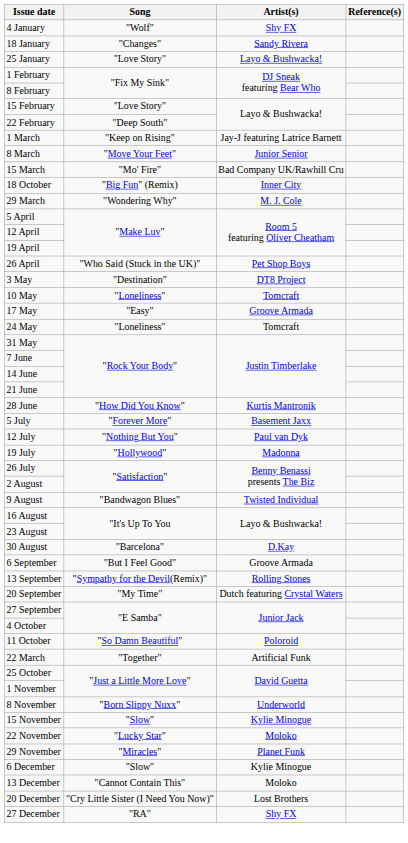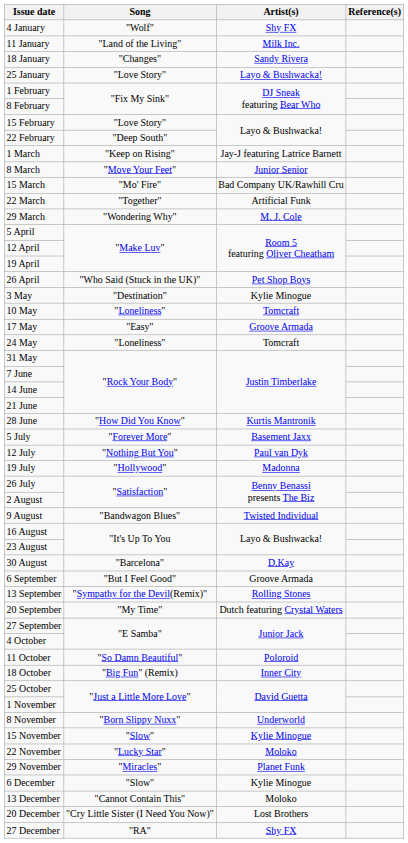 <table class="wikitable">
 <tr>
 <th style="text-align:center;">Issue date</th>
 <th style="text-align:center;">Song</th>
 <th style="text-align:center;">Artist(s)</th>
 <th style="text-align:center;">Reference(s)</th>
 </tr>
 <tr>
 <td>4 January</td>
 <td style="text-align:center;">"Wolf"</td>
 <td style="text-align:center;"><a href='#'>Shy FX</a></td>
+<td style="text-align:center;"></td>
+</tr>
+<tr>
+<td>11 January</td>
+<td style="text-align:center;">"Land of the Living"</td>
+<td style="text-align:center;"><a href='#'>Milk Inc.</a></td>
 <td style="text-align:center;"></td>
 </tr>
 <tr>
 <td>18 January</td>
 <td style="text-align:center;">"Changes"</td>
 <td style="text-align:center;"><a href='#'>Sandy Rivera</a></td>
 <td style="text-align:center;"></td>
 </tr>
 <tr>
 <td>25 January</td>
 <td style="text-align:center;">"Love Story"</td>
 <td style="text-align:center;"><a href='#'>Layo & Bushwacka!</a></td>
 <td style="text-align:center;"></td>
 </tr>
 <tr>
 <td>1 February</td>
 <td style="text-align:center;" rowspan=2>"Fix My Sink"</td>
 <td style="text-align:center;" rowspan=2><a href='#'>DJ Sneak</a><br>featuring <a href='#'>Bear Who</a></td>
 <td style="text-align:center;"></td>
 </tr>
 <tr>
 <td>8 February</td>
 <td style="text-align:center;"></td>
 </tr>
 <tr>
 <td>15 February</td>
 <td style="text-align:center;">"Love Story"</td>
 <td style="text-align:center;" rowspan="2">Layo & Bushwacka!</td>
 <td style="text-align:center;"></td>
 </tr>
 <tr>
 <td>22 February</td>
 <td style="text-align:center;">"Deep South"</td>
 <td style="text-align:center;"></td>
 </tr>
 <tr>
 <td>1 March</td>
 <td style="text-align:center;">"Keep on Rising"</td>
 <td style="text-align:center;">Jay-J featuring Latrice Barnett</td>
 <td style="text-align:center;"></td>
 </tr>
 <tr>
 <td>8 March</td>
 <td style="text-align:center;">"<a href='#'>Move Your Feet</a>"</td>
 <td style="text-align:center;"><a href='#'>Junior Senior</a></td>
 <td style="text-align:center;"></td>
 </tr>
 <tr>
 <td>15 March</td>
 <td style="text-align:center;">"Mo' Fire"</td>
 <td style="text-align:center;">Bad Company UK/Rawhill Cru</td>
 <td style="text-align:center;"></td>
 </tr>
 <tr>
-<td>18 October</td>
-<td style="text-align:center;">"<a href='#'>Big Fun</a>" (Remix)</td>
-<td style="text-align:center;"><a href='#'>Inner City</a></td>
+<td>22 March</td>
+<td style="text-align:center;">"Together"</td>
+<td style="text-align:center;">Artificial Funk</td>
 <td style="text-align:center;"></td>
 </tr>
 <tr>
 <td>29 March</td>
 <td style="text-align:center;">"Wondering Why"</td>
 <td style="text-align:center;"><a href='#'>M. J. Cole</a></td>
 <td style="text-align:center;"></td>
 </tr>
 <tr>
 <td>5 April</td>
 <td style="text-align:center;" rowspan=3>"<a href='#'>Make Luv</a>"</td>
 <td style="text-align:center;" rowspan=3><a href='#'>Room 5</a><br>featuring <a href='#'>Oliver Cheatham</a></td>
 <td style="text-align:center;"></td>
 </tr>
 <tr>
 <td>12 April</td>
 <td style="text-align:center;"></td>
 </tr>
 <tr>
 <td>19 April</td>
 <td style="text-align:center;"></td>
 </tr>
 <tr>
 <td>26 April</td>
 <td style="text-align:center;">"Who Said (Stuck in the UK)"</td>
 <td style="text-align:center;"><a href='#'>Pet Shop Boys</a></td>
 <td style="text-align:center;"></td>
 </tr>
 <tr>
 <td>3 May</td>
 <td style="text-align:center;">"Destination"</td>
-<td style="text-align:center;"><a href='#'>DT8 Project</a></td>
+<td style="text-align:center;">Kylie Minogue</td>
 <td style="text-align:center;"></td>
 </tr>
 <tr>
 <td>10 May</td>
 <td style="text-align:center;">"<a href='#'>Loneliness</a>"</td>
 <td style="text-align:center;"><a href='#'>Tomcraft</a></td>
 <td style="text-align:center;"></td>
 </tr>
 <tr>
 <td>17 May</td>
 <td style="text-align:center;">"Easy"</td>
 <td style="text-align:center;"><a href='#'>Groove Armada</a></td>
 <td style="text-align:center;"></td>
 </tr>
 <tr>
 <td>24 May</td>
 <td style="text-align:center;">"Loneliness"</td>
 <td style="text-align:center;">Tomcraft</td>
 <td style="text-align:center;"></td>
 </tr>
 <tr>
 <td>31 May</td>
 <td style="text-align:center;" rowspan="4">"<a href='#'>Rock Your Body</a>"</td>
 <td style="text-align:center;" rowspan="4"><a href='#'>Justin Timberlake</a></td>
 <td style="text-align:center;"></td>
 </tr>
 <tr>
 <td>7 June</td>
 <td style="text-align:center;"></td>
 </tr>
 <tr>
 <td>14 June</td>
 <td style="text-align:center;"></td>
 </tr>
 <tr>
 <td>21 June</td>
 <td style="text-align:center;"></td>
 </tr>
 <tr>
 <td>28 June</td>
 <td style="text-align:center;">"<a href='#'>How Did You Know</a>"</td>
 <td style="text-align:center;"><a href='#'>Kurtis Mantronik</a></td>
 <td style="text-align:center;"></td>
 </tr>
 <tr>
 <td>5 July</td>
 <td style="text-align:center;">"<a href='#'>Forever More</a>"</td>
 <td style="text-align:center;"><a href='#'>Basement Jaxx</a></td>
 <td style="text-align:center;"></td>
 </tr>
 <tr>
 <td>12 July</td>
 <td style="text-align:center;">"<a href='#'>Nothing But You</a>"</td>
 <td style="text-align:center;"><a href='#'>Paul van Dyk</a></td>
 <td style="text-align:center;"></td>
 </tr>
 <tr>
 <td>19 July</td>
 <td style="text-align:center;">"<a href='#'>Hollywood</a>"</td>
 <td style="text-align:center;"><a href='#'>Madonna</a></td>
 <td style="text-align:center;"></td>
 </tr>
 <tr>
 <td>26 July</td>
 <td style="text-align:center;" rowspan=2>"<a href='#'>Satisfaction</a>"</td>
 <td style="text-align:center;" rowspan=2><a href='#'>Benny Benassi</a><br>presents <a href='#'>The Biz</a></td>
 <td style="text-align:center;"></td>
 </tr>
 <tr>
 <td>2 August</td>
 <td style="text-align:center;"></td>
 </tr>
 <tr>
 <td>9 August</td>
 <td style="text-align:center;">"Bandwagon Blues"</td>
 <td style="text-align:center;"><a href='#'>Twisted Individual</a></td>
 <td style="text-align:center;"></td>
 </tr>
 <tr>
 <td>16 August</td>
 <td style="text-align:center;" rowspan="2">"It's Up To You</td>
 <td style="text-align:center;" rowspan="2">Layo & Bushwacka!</td>
 <td style="text-align:center;"></td>
 </tr>
 <tr>
 <td>23 August</td>
 <td style="text-align:center;"></td>
 </tr>
 <tr>
 <td>30 August</td>
 <td style="text-align:center;">"Barcelona"</td>
 <td style="text-align:center;"><a href='#'>D.Kay</a></td>
 <td style="text-align:center;"></td>
 </tr>
 <tr>
 <td>6 September</td>
 <td style="text-align:center;">"But I Feel Good"</td>
 <td style="text-align:center;">Groove Armada</td>
 <td style="text-align:center;"></td>
 </tr>
 <tr>
 <td>13 September</td>
 <td style="text-align:center;">"<a href='#'>Sympathy for the Devil</a>(Remix)"</td>
 <td style="text-align:center;"><a href='#'>Rolling Stones</a></td>
 <td style="text-align:center;"></td>
 </tr>
 <tr>
 <td>20 September</td>
 <td style="text-align:center;">"My Time"</td>
 <td style="text-align:center;">Dutch featuring <a href='#'>Crystal Waters</a></td>
 <td style="text-align:center;"></td>
 </tr>
 <tr>
 <td>27 September</td>
 <td style="text-align:center;" rowspan=2>"E Samba"</td>
 <td style="text-align:center;" rowspan=2><a href='#'>Junior Jack</a></td>
 <td style="text-align:center;"></td>
 </tr>
 <tr>
 <td>4 October</td>
 <td style="text-align:center;"></td>
 </tr>
 <tr>
 <td>11 October</td>
 <td style="text-align:center;">"<a href='#'>So Damn Beautiful</a>"</td>
 <td style="text-align:center;"><a href='#'>Poloroid</a></td>
 <td style="text-align:center;"></td>
 </tr>
 <tr>
-<td>22 March</td>
-<td style="text-align:center;">"Together"</td>
-<td style="text-align:center;">Artificial Funk</td>
+<td>18 October</td>
+<td style="text-align:center;">"<a href='#'>Big Fun</a>" (Remix)</td>
+<td style="text-align:center;"><a href='#'>Inner City</a></td>
 <td style="text-align:center;"></td>
 </tr>
 <tr>
 <td>25 October</td>
 <td style="text-align:center;" rowspan="2">"<a href='#'>Just a Little More Love</a>"</td>
 <td style="text-align:center;" rowspan="2"><a href='#'>David Guetta</a></td>
 <td style="text-align:center;"></td>
 </tr>
 <tr>
 <td>1 November</td>
 <td style="text-align:center;"></td>
 </tr>
 <tr>
 <td>8 November</td>
 <td style="text-align:center;">"<a href='#'>Born Slippy Nuxx</a>"</td>
 <td style="text-align:center;"><a href='#'>Underworld</a></td>
 <td style="text-align:center;"></td>
 </tr>
 <tr>
 <td>15 November</td>
 <td style="text-align:center;">"<a href='#'>Slow</a>"</td>
 <td style="text-align:center;"><a href='#'>Kylie Minogue</a></td>
 <td style="text-align:center;"></td>
 </tr>
 <tr>
 <td>22 November</td>
 <td style="text-align:center;">"<a href='#'>Lucky Star</a>"</td>
 <td style="text-align:center;"><a href='#'>Moloko</a></td>
 <td style="text-align:center;"></td>
 </tr>
 <tr>
 <td>29 November</td>
 <td style="text-align:center;">"<a href='#'>Miracles</a>"</td>
 <td style="text-align:center;"><a href='#'>Planet Funk</a></td>
 <td style="text-align:center;"></td>
 </tr>
 <tr>
 <td>6 December</td>
 <td style="text-align:center;">"Slow"</td>
 <td style="text-align:center;">Kylie Minogue</td>
 <td style="text-align:center;"></td>
 </tr>
 <tr>
 <td>13 December</td>
 <td style="text-align:center;">"Cannot Contain This"</td>
 <td style="text-align:center;">Moloko</td>
 <td style="text-align:center;"></td>
 </tr>
 <tr>
 <td>20 December</td>
 <td style="text-align:center;">"Cry Little Sister (I Need You Now)"</td>
 <td style="text-align:center;">Lost Brothers</td>
 <td style="text-align:center;"></td>
 </tr>
 <tr>
 <td>27 December</td>
 <td style="text-align:center;" rowspan=2>"RA"</td>
 <td style="text-align:center;" rowspan=2><a href='#'>Shy FX</a></td>
 <td style="text-align:center;"></td>
 </tr>
 </table>
